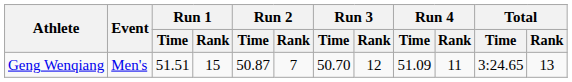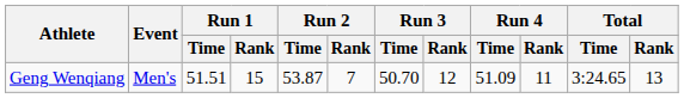 <table class="wikitable" style="font-size:90%">
 <tr>
 <th rowspan="2">Athlete</th>
 <th rowspan="2">Event</th>
 <th colspan="2">Run 1</th>
 <th colspan="2">Run 2</th>
 <th colspan="2">Run 3</th>
 <th colspan="2">Run 4</th>
 <th colspan="2">Total</th>
 </tr>
 <tr style="font-size:95%">
 <th>Time</th>
 <th>Rank</th>
 <th>Time</th>
 <th>Rank</th>
 <th>Time</th>
 <th>Rank</th>
 <th>Time</th>
 <th>Rank</th>
 <th>Time</th>
 <th>Rank</th>
 </tr>
 <tr align=center>
 <td align=left><a href='#'>Geng Wenqiang</a></td>
 <td align=left><a href='#'>Men's</a></td>
 <td>51.51</td>
 <td>15</td>
-<td>50.87</td>
+<td>53.87</td>
 <td>7</td>
 <td>50.70</td>
 <td>12</td>
 <td>51.09</td>
 <td>11</td>
 <td>3:24.65</td>
 <td>13</td>
 </tr>
 </table>
